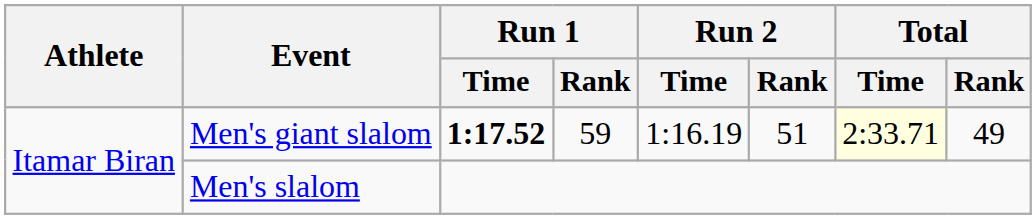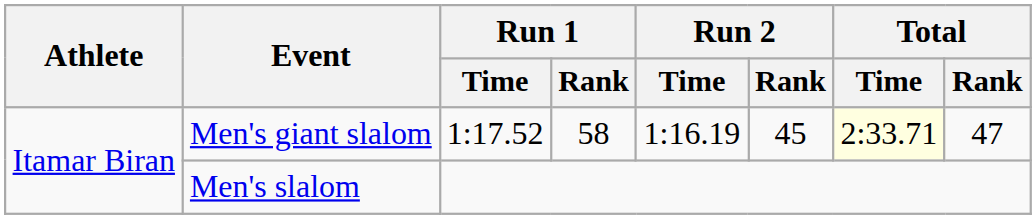 <table class="wikitable" style="font-size:90%">
 <tr>
 <th rowspan=2>Athlete</th>
 <th rowspan=2>Event</th>
 <th colspan=2>Run 1</th>
 <th colspan=2>Run 2</th>
 <th colspan=2>Total</th>
 </tr>
 <tr style="font-size:95%">
 <th>Time</th>
 <th>Rank</th>
 <th>Time</th>
 <th>Rank</th>
 <th>Time</th>
 <th>Rank</th>
 </tr>
 <tr align=center>
 <td align=left rowspan="2"><a href='#'>Itamar Biran</a></td>
 <td align=left><a href='#'>Men's giant slalom</a></td>
-<td><strong>1:17.52</strong></td>
-<td>59</td>
+<td>1:17.52</td>
+<td>58</td>
 <td>1:16.19</td>
-<td>51</td>
+<td>45</td>
 <td style="background: lightyellow;">2:33.71</td>
-<td>49</td>
+<td>47</td>
 </tr>
 <tr align=center>
 <td align=left><a href='#'>Men's slalom</a></td>
 <td colspan=6></td>
 </tr>
 </table>
